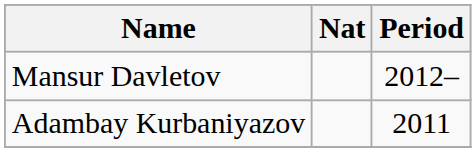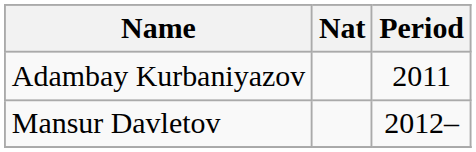 <table class="wikitable">
 <tr>
 <th>Name</th>
 <th>Nat</th>
 <th>Period</th>
 </tr>
 <tr>
+<td>Adambay Kurbaniyazov</td>
+<td align="center"></td>
+<td align="center">2011</td>
+</tr>
+<tr>
 <td>Mansur Davletov</td>
 <td align="center"></td>
 <td align="center">2012–</td>
 </tr>
 <tr>
-<td>Adambay Kurbaniyazov</td>
-<td align="center"></td>
-<td align="center">2011</td>
-</tr>
-<tr>
 </tr>
 </table>
